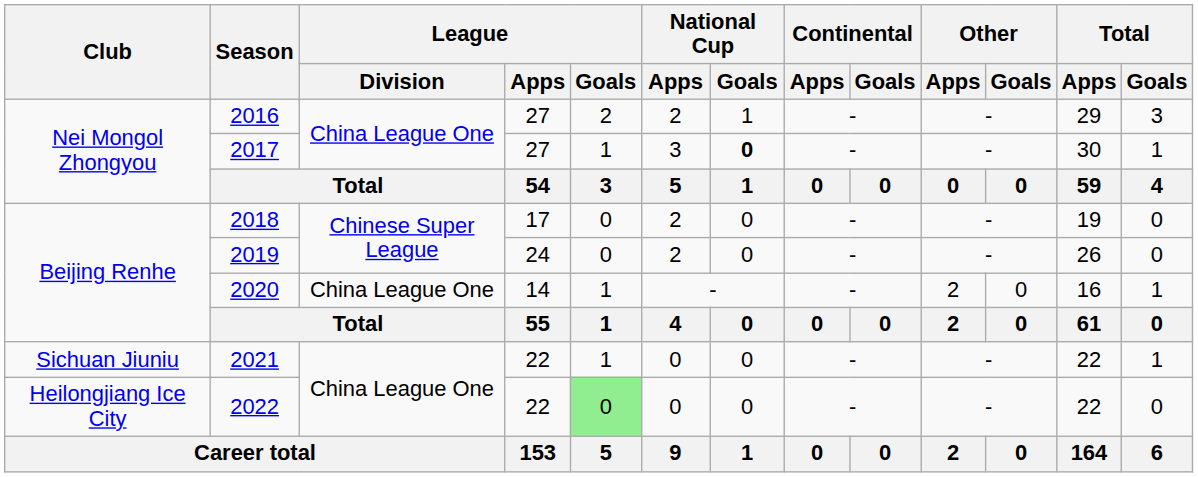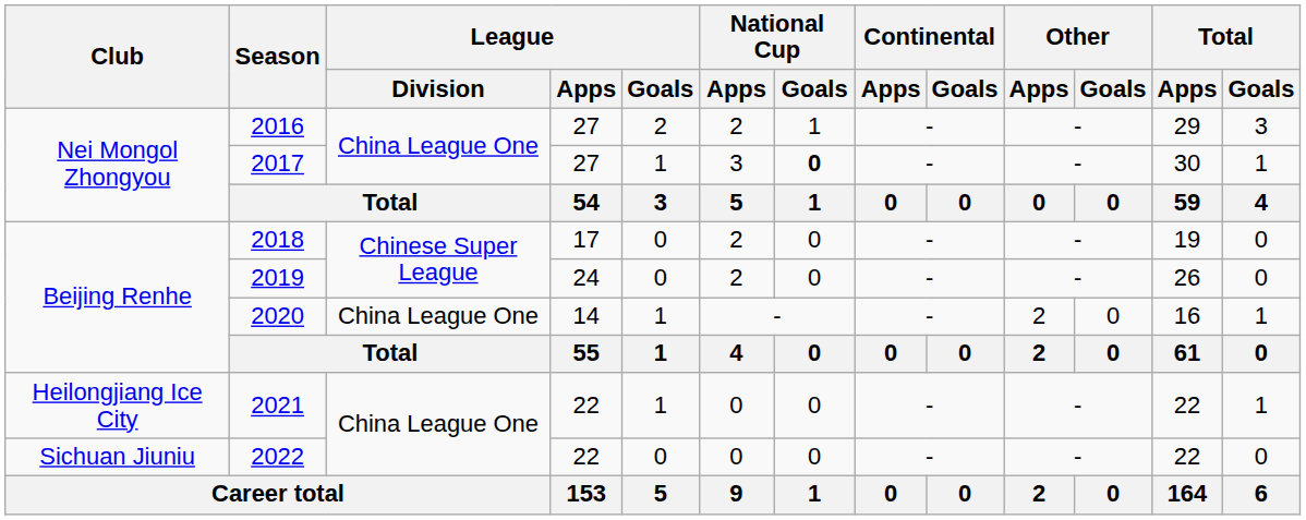 <table class="wikitable" style="text-align: center">
 <tr>
 <th rowspan="2">Club</th>
 <th rowspan="2">Season</th>
 <th colspan="3">League</th>
 <th colspan="2">National Cup</th>
 <th colspan="2">Continental</th>
 <th colspan="2">Other</th>
 <th colspan="2">Total</th>
 </tr>
 <tr>
 <th>Division</th>
 <th>Apps</th>
 <th>Goals</th>
 <th>Apps</th>
 <th>Goals</th>
 <th>Apps</th>
 <th>Goals</th>
 <th>Apps</th>
 <th>Goals</th>
 <th>Apps</th>
 <th>Goals</th>
 </tr>
 <tr>
 <td rowspan=3><a href='#'>Nei Mongol Zhongyou</a></td>
 <td><a href='#'>2016</a></td>
 <td rowspan="2"><a href='#'>China League One</a></td>
 <td>27</td>
 <td>2</td>
 <td>2</td>
 <td>1</td>
 <td colspan="2">-</td>
 <td colspan="2">-</td>
 <td>29</td>
 <td>3</td>
 </tr>
 <tr>
 <td><a href='#'>2017</a></td>
 <td>27</td>
 <td>1</td>
 <td>3</td>
 <td><strong>0</strong></td>
 <td colspan="2">-</td>
 <td colspan="2">-</td>
 <td>30</td>
 <td>1</td>
 </tr>
 <tr>
 <th colspan="2"><strong>Total</strong></th>
 <th>54</th>
 <th>3</th>
 <th>5</th>
 <th>1</th>
 <th>0</th>
 <th>0</th>
 <th>0</th>
 <th>0</th>
 <th>59</th>
 <th>4</th>
 </tr>
 <tr>
 <td rowspan=4><a href='#'>Beijing Renhe</a></td>
 <td><a href='#'>2018</a></td>
 <td rowspan=2><a href='#'>Chinese Super League</a></td>
 <td>17</td>
 <td>0</td>
 <td>2</td>
 <td>0</td>
 <td colspan="2">-</td>
 <td colspan="2">-</td>
 <td>19</td>
 <td>0</td>
 </tr>
 <tr>
 <td><a href='#'>2019</a></td>
 <td>24</td>
 <td>0</td>
 <td>2</td>
 <td>0</td>
 <td colspan="2">-</td>
 <td colspan="2">-</td>
 <td>26</td>
 <td>0</td>
 </tr>
 <tr>
 <td><a href='#'>2020</a></td>
 <td>China League One</td>
 <td>14</td>
 <td>1</td>
 <td colspan="2">-</td>
 <td colspan="2">-</td>
 <td>2</td>
 <td>0</td>
 <td>16</td>
 <td>1</td>
 </tr>
 <tr>
 <th colspan="2"><strong>Total</strong></th>
 <th>55</th>
 <th>1</th>
 <th>4</th>
 <th>0</th>
 <th>0</th>
 <th>0</th>
 <th>2</th>
 <th>0</th>
 <th>61</th>
 <th>0</th>
 </tr>
 <tr>
-<td><a href='#'>Sichuan Jiuniu</a></td>
+<td><a href='#'>Heilongjiang Ice City</a></td>
 <td><a href='#'>2021</a></td>
 <td rowspan=2>China League One</td>
 <td>22</td>
 <td>1</td>
 <td>0</td>
 <td>0</td>
 <td colspan="2">-</td>
 <td colspan="2">-</td>
 <td>22</td>
 <td>1</td>
 </tr>
 <tr>
-<td><a href='#'>Heilongjiang Ice City</a></td>
+<td><a href='#'>Sichuan Jiuniu</a></td>
 <td><a href='#'>2022</a></td>
 <td>22</td>
-<td style="background: lightgreen;">0</td>
+<td>0</td>
 <td>0</td>
 <td>0</td>
 <td colspan="2">-</td>
 <td colspan="2">-</td>
 <td>22</td>
 <td>0</td>
 </tr>
 <tr>
 <th colspan=3>Career total</th>
 <th>153</th>
 <th>5</th>
 <th>9</th>
 <th>1</th>
 <th>0</th>
 <th>0</th>
 <th>2</th>
 <th>0</th>
 <th>164</th>
 <th>6</th>
 </tr>
 </table>
